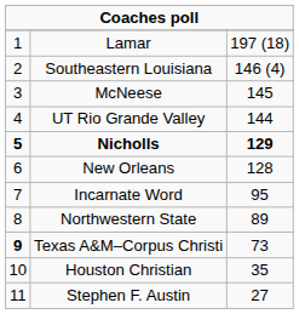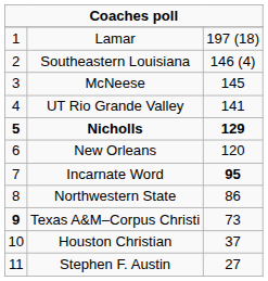 <table class="wikitable collapsible">
 <tr align="center">
 <td align="center" Colspan="3"><strong>Coaches poll</strong></td>
 </tr>
 <tr align="center">
 </tr>
 <tr align="center">
 <td>1</td>
 <td>Lamar</td>
 <td>197 (18)</td>
 </tr>
 <tr align="center">
 <td>2</td>
 <td>Southeastern Louisiana</td>
 <td>146 (4)</td>
 </tr>
 <tr align="center">
 <td>3</td>
 <td>McNeese</td>
 <td>145</td>
 </tr>
 <tr align="center">
 <td>4</td>
 <td>UT Rio Grande Valley</td>
-<td>144</td>
+<td>141</td>
 </tr>
 <tr align="center">
 <td><strong>5</strong></td>
 <td><strong>Nicholls</strong></td>
 <td><strong>129</strong></td>
 </tr>
 <tr align="center">
 <td>6</td>
 <td>New Orleans</td>
-<td>128</td>
+<td>120</td>
 </tr>
 <tr align="center">
 <td>7</td>
 <td>Incarnate Word</td>
-<td>95</td>
+<td><strong>95</strong></td>
 </tr>
 <tr align="center">
 <td>8</td>
 <td>Northwestern State</td>
-<td>89</td>
+<td>86</td>
 </tr>
 <tr align="center">
 <td><strong>9</strong></td>
 <td>Texas A&M–Corpus Christi</td>
 <td>73</td>
 </tr>
 <tr align="center">
 <td>10</td>
 <td>Houston Christian</td>
-<td>35</td>
+<td>37</td>
 </tr>
 <tr align="center">
 <td>11</td>
 <td>Stephen F. Austin</td>
 <td>27</td>
 </tr>
 </table>
